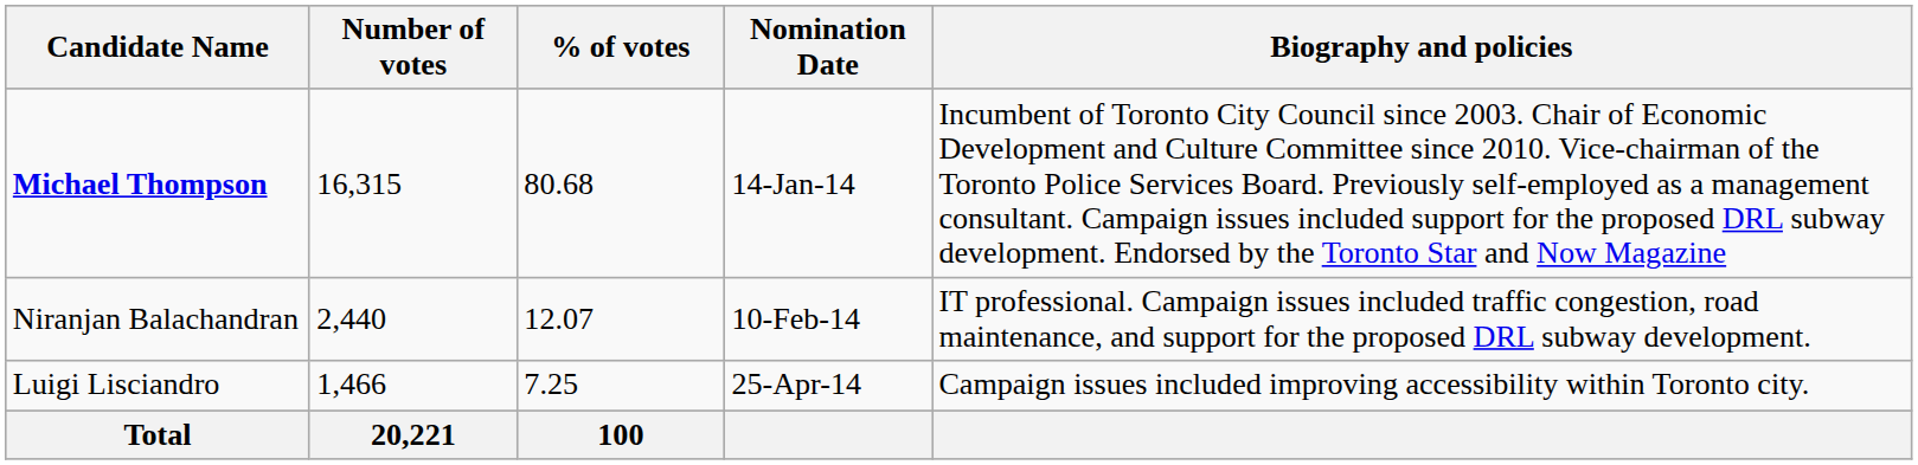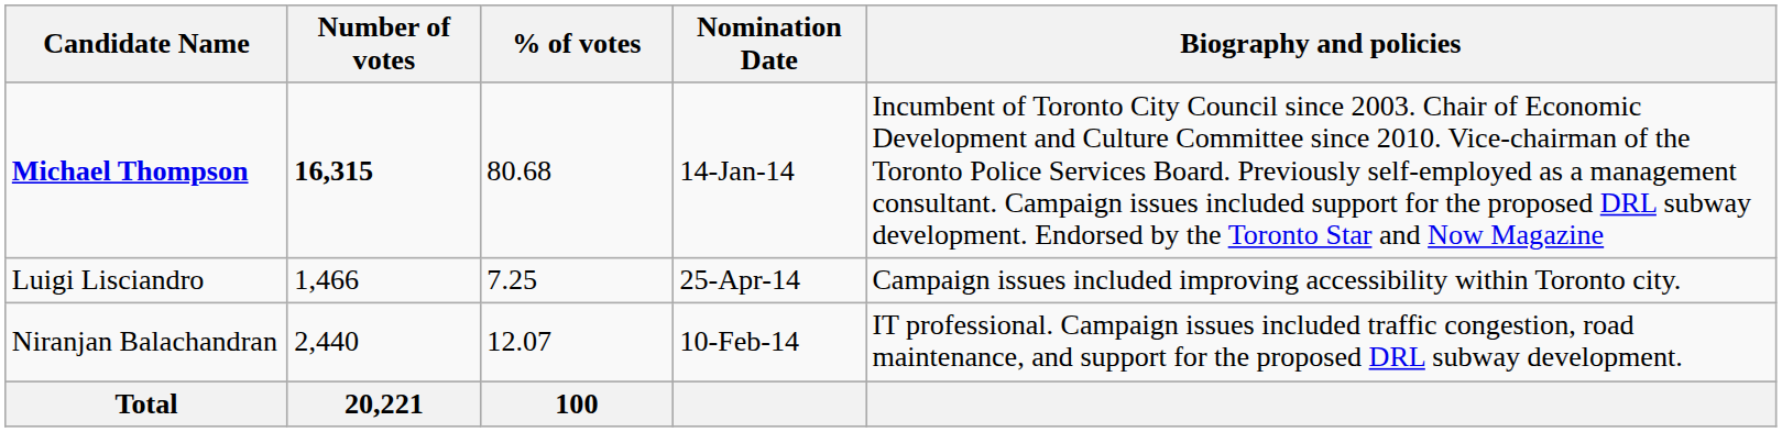 <table class="wikitable">
 <tr>
 <th scope="col" style="width: 150px;">Candidate Name</th>
 <th scope="col" style="width: 100px;">Number of votes</th>
 <th scope="col" style="width: 100px;">% of votes</th>
 <th scope="col" style="width: 100px;">Nomination Date</th>
 <th scope="col" style="width: 500px;">Biography and policies</th>
 </tr>
 <tr>
 <td><strong><a href='#'>Michael Thompson</a></strong></td>
-<td>16,315</td>
+<td><strong>16,315</strong></td>
 <td>80.68</td>
 <td>14-Jan-14</td>
 <td>Incumbent of Toronto City Council since 2003. Chair of Economic Development and Culture Committee since 2010. Vice-chairman of the Toronto Police Services Board. Previously self-employed as a management consultant. Campaign issues included support for the proposed <a href='#'>DRL</a> subway development. Endorsed by the <a href='#'>Toronto Star</a> and <a href='#'>Now Magazine</a></td>
+</tr>
+<tr>
+<td>Luigi Lisciandro</td>
+<td>1,466</td>
+<td>7.25</td>
+<td>25-Apr-14</td>
+<td>Campaign issues included improving accessibility within Toronto city.</td>
 </tr>
 <tr>
 <td>Niranjan Balachandran</td>
 <td>2,440</td>
 <td>12.07</td>
 <td>10-Feb-14</td>
 <td>IT professional. Campaign issues included traffic congestion, road maintenance, and support for the proposed <a href='#'>DRL</a> subway development.</td>
 </tr>
 <tr>
-<td>Luigi Lisciandro</td>
-<td>1,466</td>
-<td>7.25</td>
-<td>25-Apr-14</td>
-<td>Campaign issues included improving accessibility within Toronto city.</td>
-</tr>
-<tr>
 <th>Total</th>
 <th>20,221</th>
 <th>100</th>
 <th></th>
 <th></th>
 </tr>
 </table>
